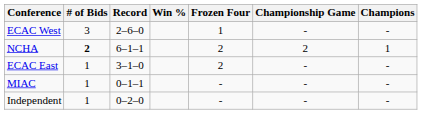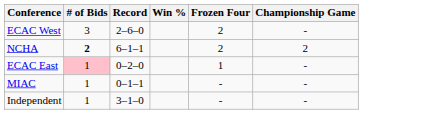 <table class="wikitable sortable">
 <tr>
 <th>Conference</th>
 <th># of Bids</th>
 <th>Record</th>
 <th>Win %</th>
 <th>Frozen Four</th>
 <th>Championship Game</th>
-<th>Champions</th>
 </tr>
 <tr align="center">
 <td align="left"><a href='#'>ECAC West</a></td>
 <td>3</td>
 <td>2–6–0</td>
 <td></td>
-<td>1</td>
-<td>-</td>
+<td>2</td>
 <td>-</td>
 </tr>
 <tr align="center">
 <td align="left"><a href='#'>NCHA</a></td>
 <td><strong>2</strong></td>
 <td>6–1–1</td>
 <td></td>
 <td>2</td>
 <td>2</td>
-<td>1</td>
 </tr>
 <tr align="center">
 <td align="left"><a href='#'>ECAC East</a></td>
+<td style="background: pink;">1</td>
+<td>0–2–0</td>
+<td></td>
 <td>1</td>
-<td>3–1–0</td>
-<td></td>
-<td>2</td>
-<td>-</td>
 <td>-</td>
 </tr>
 <tr align="center">
 <td align="left"><a href='#'>MIAC</a></td>
 <td>1</td>
 <td>0–1–1</td>
 <td></td>
 <td>-</td>
 <td>-</td>
-<td>-</td>
 </tr>
 <tr align="center">
 <td align="left">Independent</td>
 <td>1</td>
-<td>0–2–0</td>
+<td>3–1–0</td>
 <td></td>
-<td>-</td>
 <td>-</td>
 <td>-</td>
 </tr>
 </table>
